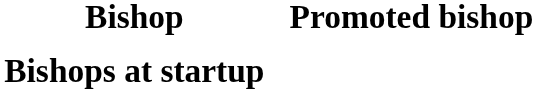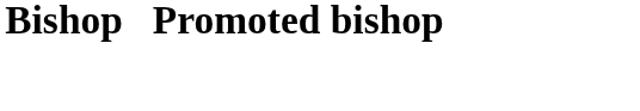 <table>
 <tr align=center>
 <td><strong>Bishop</strong></td>
 <td> </td>
 <td><strong>Promoted bishop</strong></td>
 </tr>
 <tr>
 <td></td>
 <td></td>
 <td></td>
 </tr>
-<tr align=center>
-<td><strong>Bishops at startup</strong></td>
-<td></td>
-<td></td>
-</tr>
 <tr>
 <td></td>
 <td></td>
 <td></td>
 </tr>
 </table>
